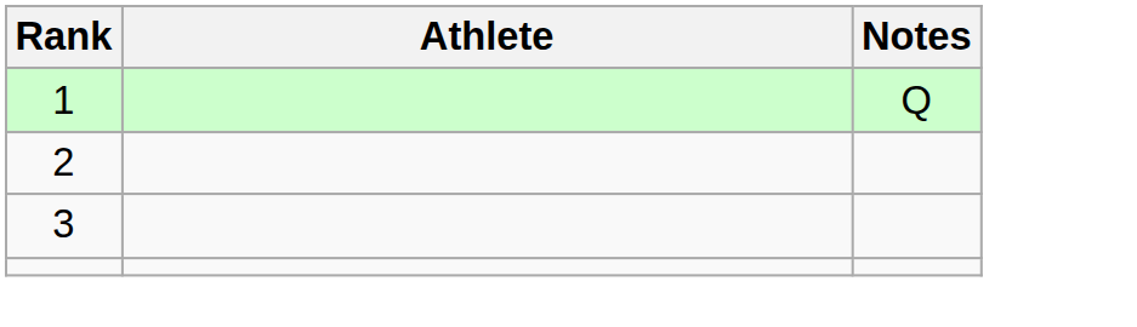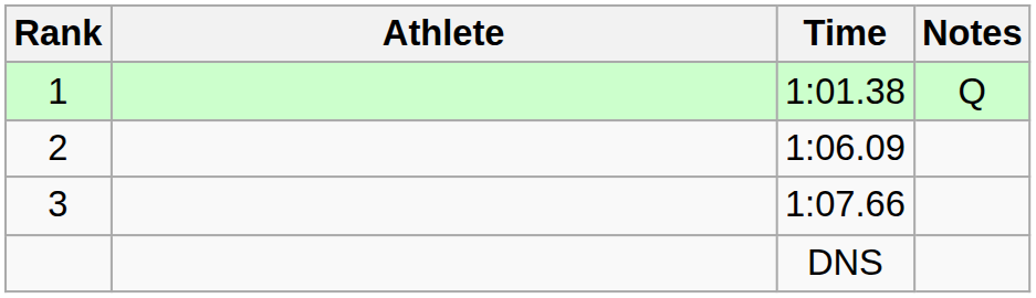 <table class="wikitable" style="text-align:center">
 <tr>
 <th>Rank</th>
 <th Style="width:18em">Athlete</th>
+<th>Time</th>
 <th>Notes</th>
 </tr>
 <tr style="background:#cfc">
 <td>1</td>
 <td style="text-align:left"></td>
+<td>1:01.38</td>
 <td>Q</td>
 </tr>
 <tr>
 <td>2</td>
 <td style="text-align:left"></td>
+<td>1:06.09</td>
 <td></td>
 </tr>
 <tr>
 <td>3</td>
 <td style="text-align:left"></td>
+<td>1:07.66</td>
 <td></td>
 </tr>
 <tr>
 <td></td>
 <td style="text-align:left"></td>
+<td>DNS</td>
 <td></td>
 </tr>
 </table>
